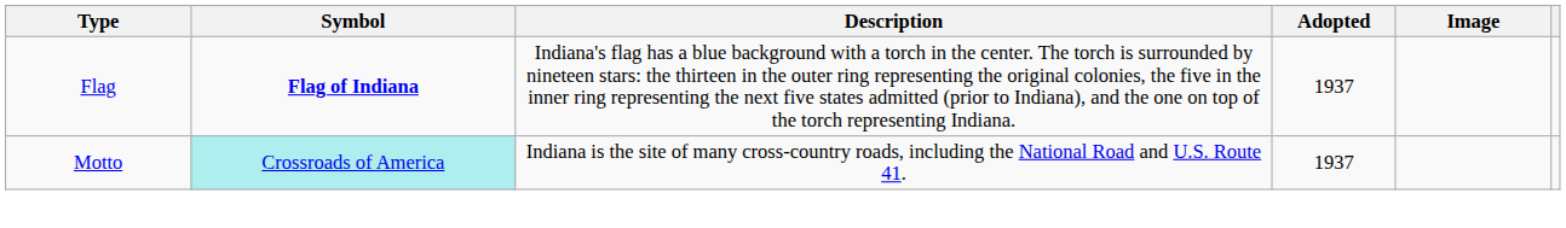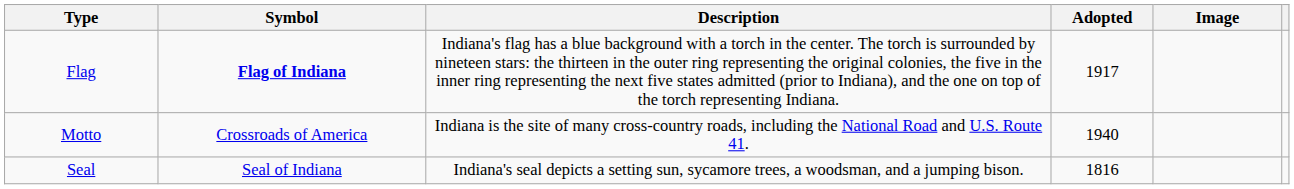 <table class="wikitable sortable" style="text-align:center;">
 <tr>
 <th width=12%>Type</th>
 <th width=21%>Symbol</th>
 <th width=49% class=unsortable>Description</th>
 <th width=8%>Adopted</th>
 <th width=10% class=unsortable>Image</th>
 <th width=5% class="unsortable"></th>
 </tr>
 <tr>
 <td><a href='#'>Flag</a></td>
 <td><strong><a href='#'>Flag of Indiana</a></strong></td>
 <td>Indiana's flag has a blue background with a torch in the center. The torch is surrounded by nineteen stars: the thirteen in the outer ring representing the original colonies, the five in the inner ring representing the next five states admitted (prior to Indiana), and the one on top of the torch representing Indiana.</td>
-<td>1937</td>
+<td>1917</td>
 <td></td>
 <td></td>
 </tr>
 <tr>
 <td><a href='#'>Motto</a></td>
-<td style="background: paleturquoise;"><a href='#'>Crossroads of America</a></td>
+<td><a href='#'>Crossroads of America</a></td>
 <td>Indiana is the site of many cross-country roads, including the <a href='#'>National Road</a> and <a href='#'>U.S. Route 41</a>.</td>
-<td>1937</td>
+<td>1940</td>
+<td></td>
+<td></td>
+</tr>
+<tr>
+<td><a href='#'>Seal</a></td>
+<td><a href='#'>Seal of Indiana</a></td>
+<td>Indiana's seal depicts a setting sun, sycamore trees, a woodsman, and a jumping bison.</td>
+<td>1816</td>
 <td></td>
 <td></td>
 </tr>
 </table>
